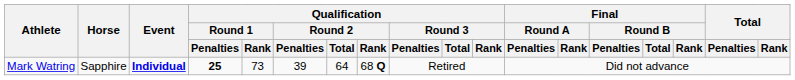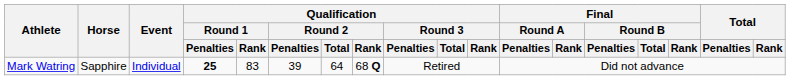 <table class="wikitable" style="font-size:90%">
 <tr>
 <th rowspan="3">Athlete</th>
 <th rowspan="3">Horse</th>
 <th rowspan="3">Event</th>
 <th colspan="8">Qualification</th>
 <th colspan="5">Final</th>
 <th rowspan=2 colspan="2">Total</th>
 </tr>
 <tr style="font-size:95%">
 <th colspan="2">Round 1</th>
 <th colspan="3">Round 2</th>
 <th colspan="3">Round 3</th>
 <th colspan="2">Round A</th>
 <th colspan="3">Round B</th>
 </tr>
 <tr style="font-size:95%">
 <th>Penalties</th>
 <th>Rank</th>
 <th>Penalties</th>
 <th>Total</th>
 <th>Rank</th>
 <th>Penalties</th>
 <th>Total</th>
 <th>Rank</th>
 <th>Penalties</th>
 <th>Rank</th>
 <th>Penalties</th>
 <th>Total</th>
 <th>Rank</th>
 <th>Penalties</th>
 <th>Rank</th>
 </tr>
 <tr align=center>
 <td align=left><a href='#'>Mark Watring</a></td>
 <td align=left>Sapphire</td>
-<td align=left><strong><a href='#'>Individual</a></strong></td>
+<td align=left><a href='#'>Individual</a></td>
 <td><strong>25</strong></td>
-<td>73</td>
+<td>83</td>
 <td>39</td>
 <td>64</td>
 <td>68 <strong>Q</strong></td>
 <td colspan=3>Retired</td>
 <td colspan=7>Did not advance</td>
 </tr>
 </table>
